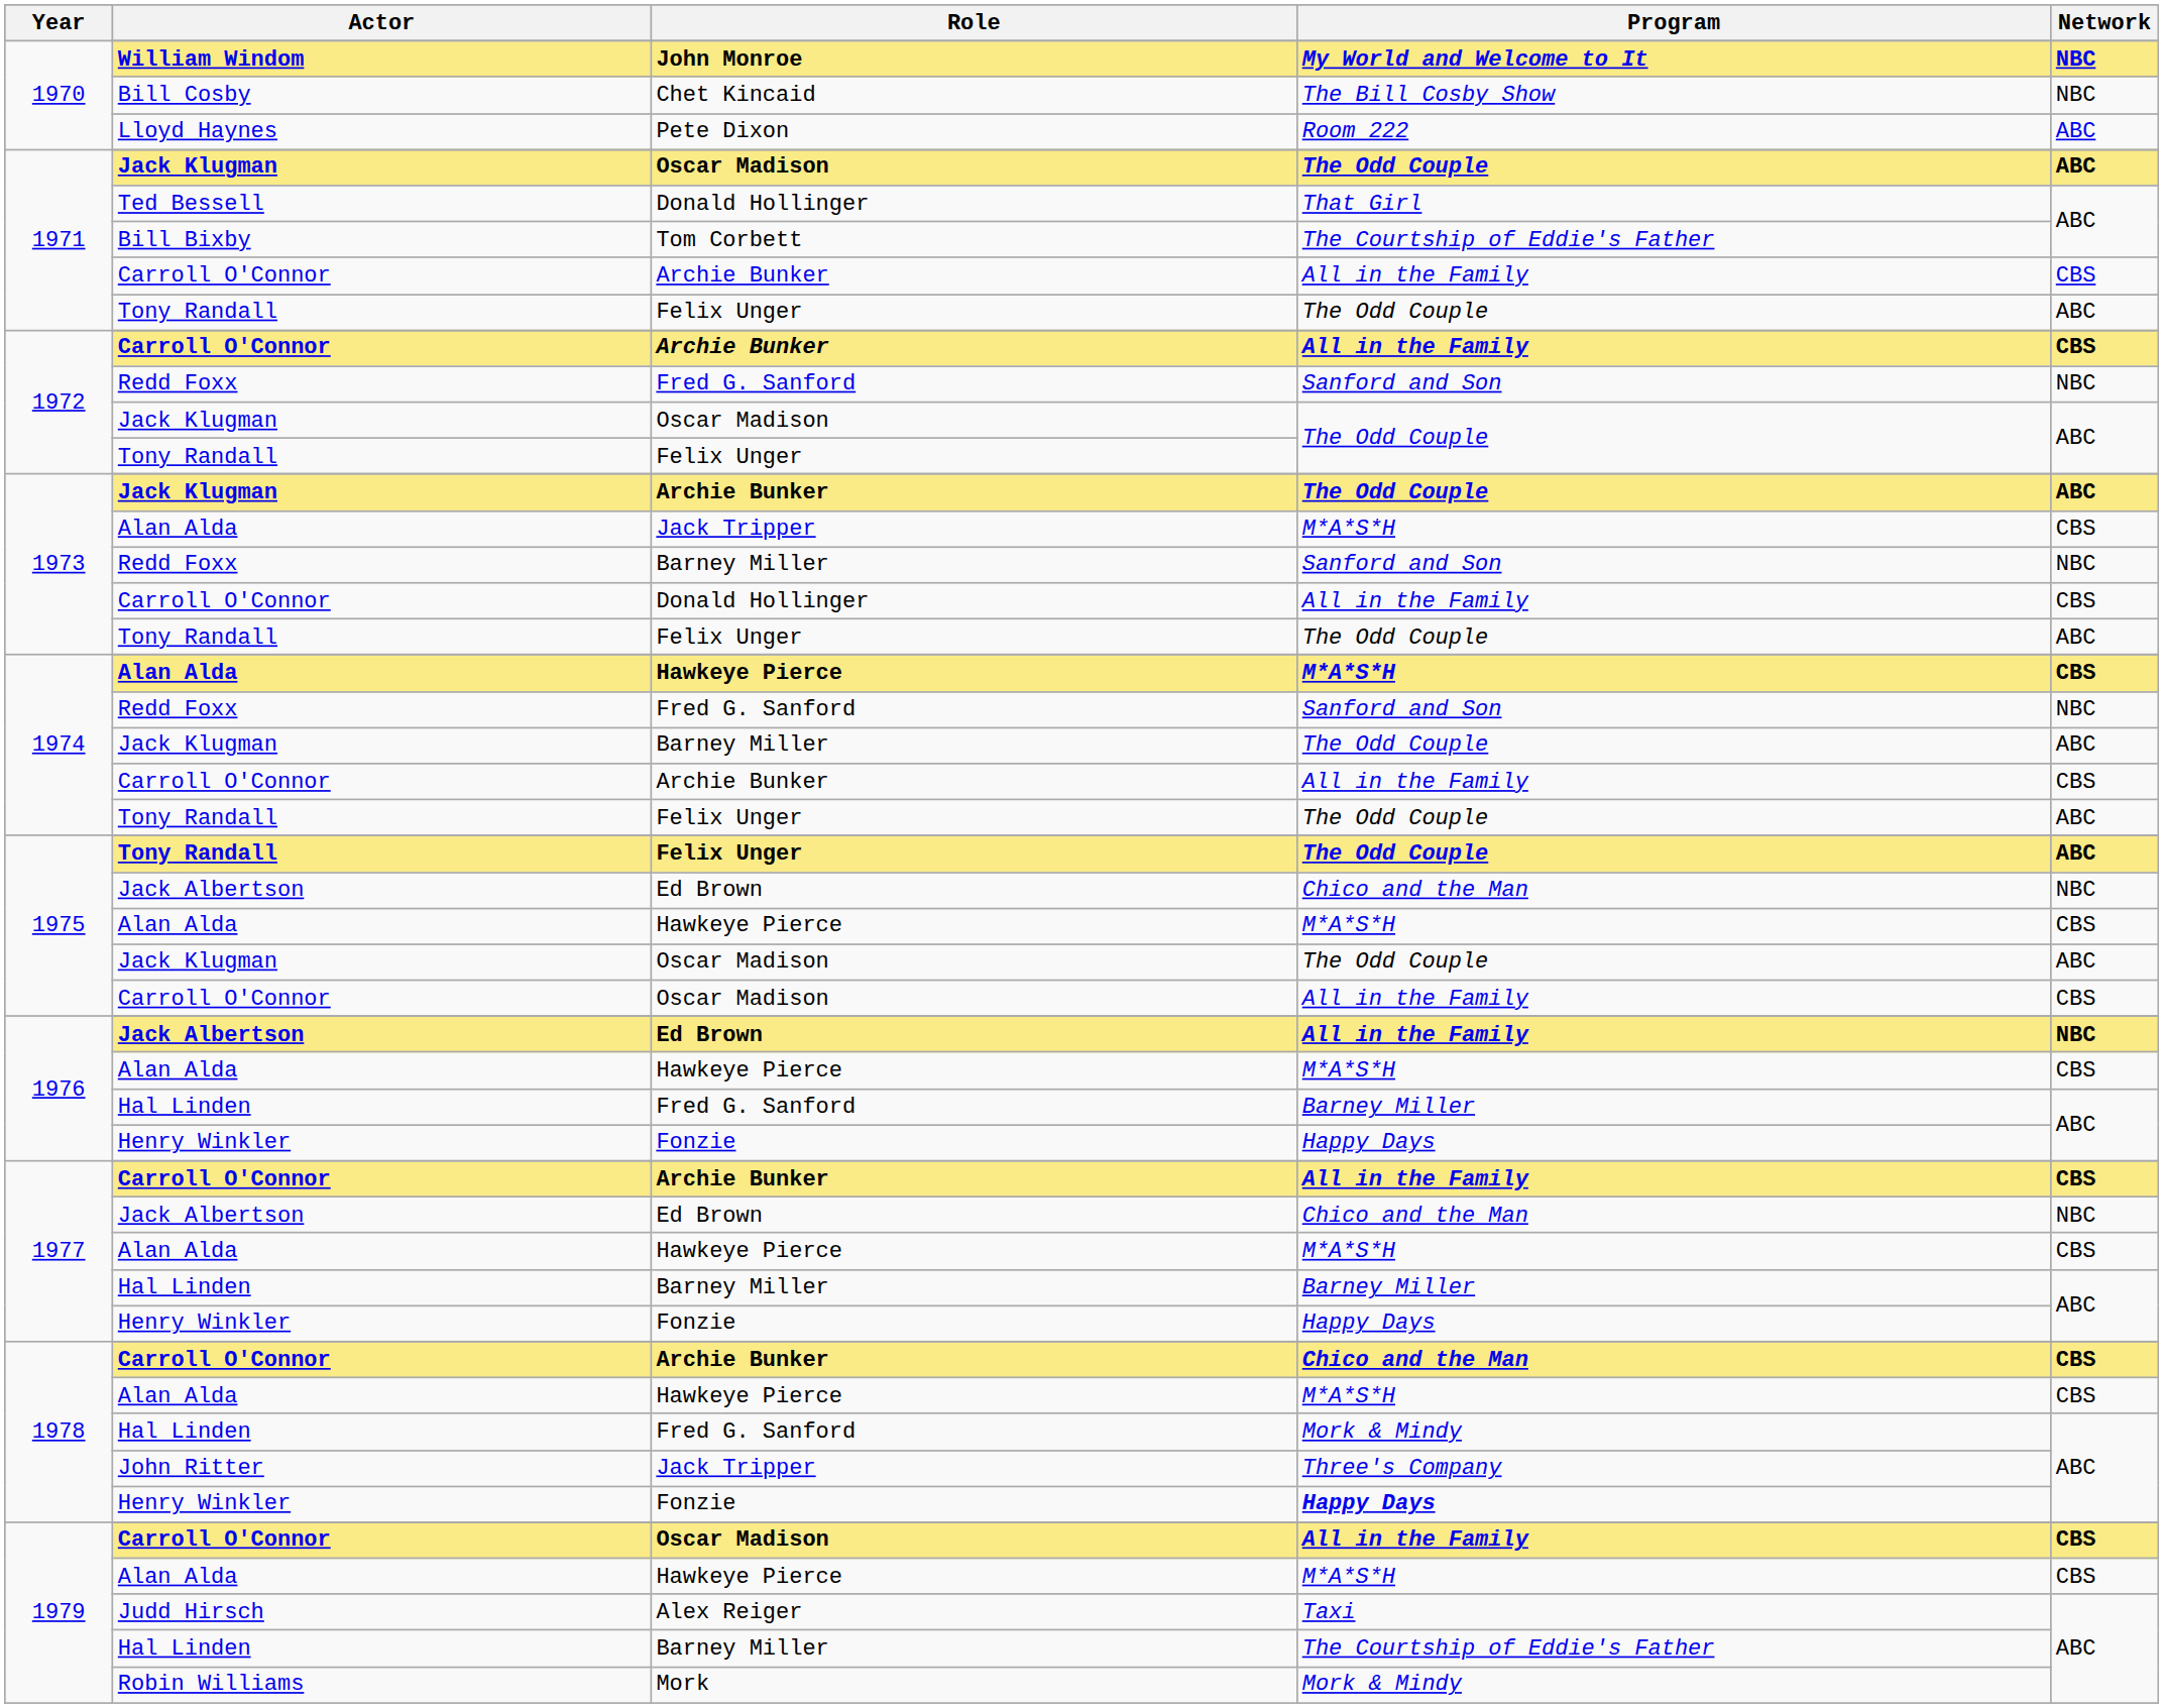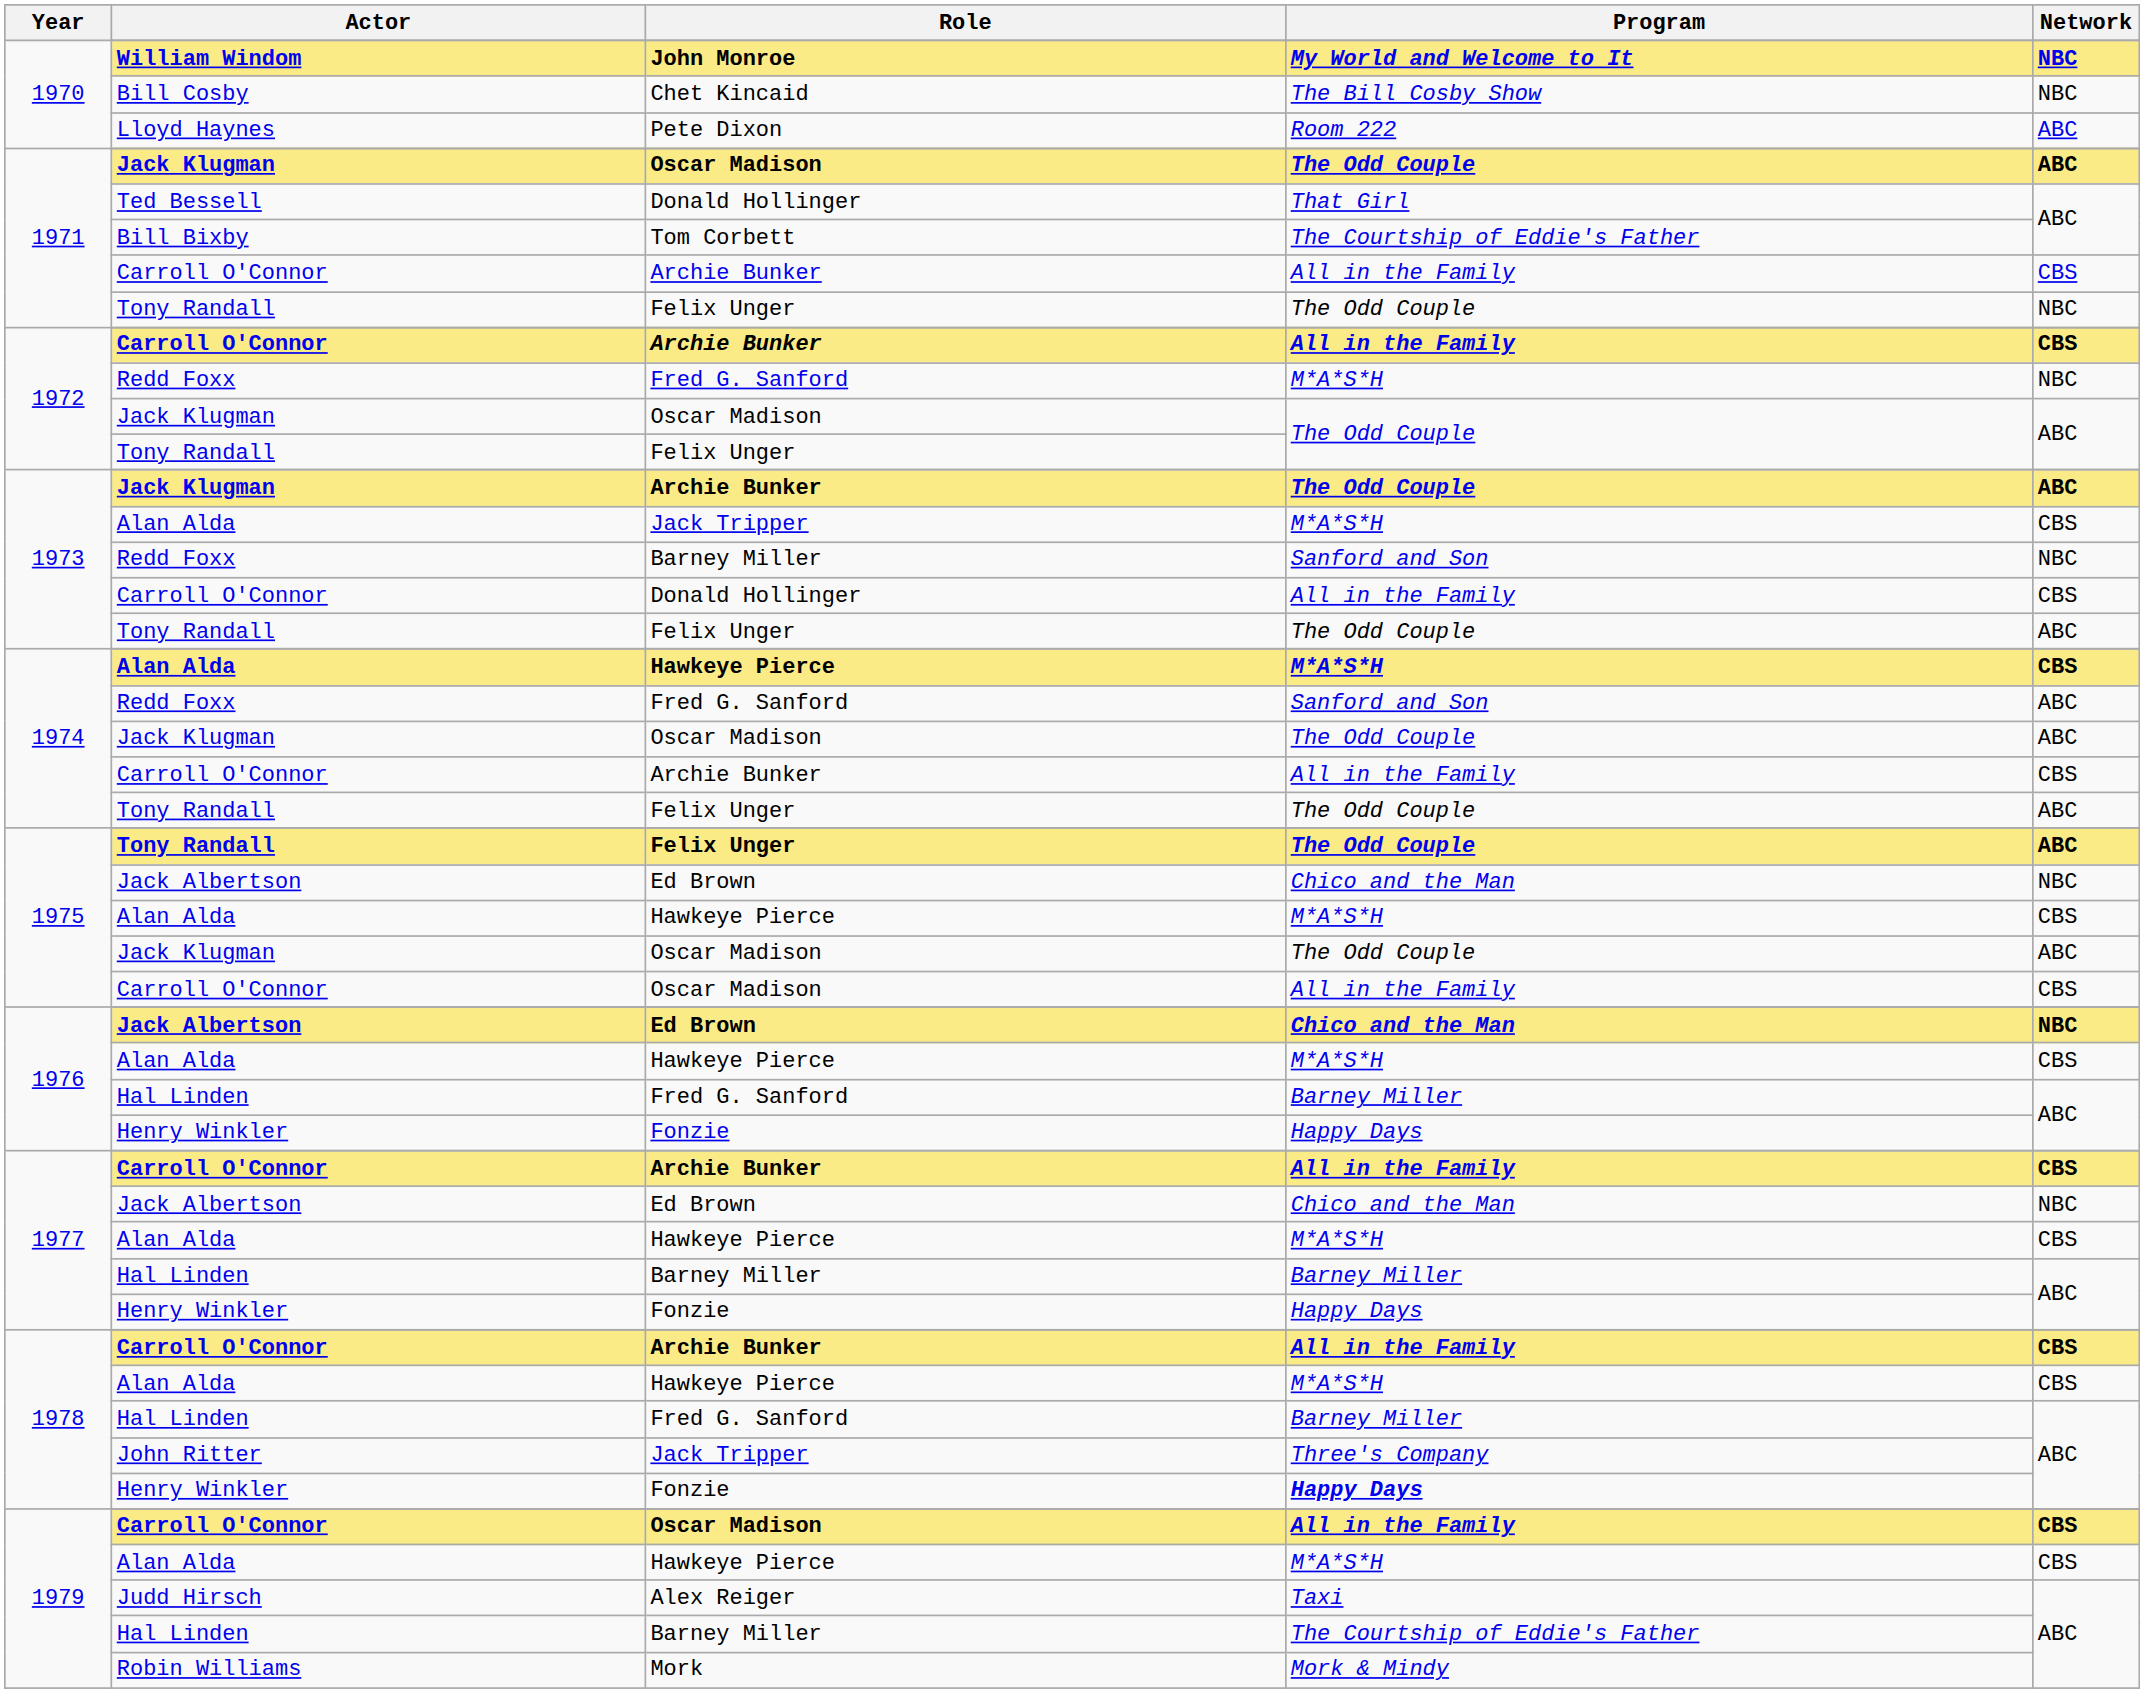 <table class="wikitable" style="width:100%">
 <tr bgcolor="#bebebe">
 <th width="5%">Year</th>
 <th width="25%">Actor</th>
 <th width="30%">Role</th>
 <th width="35%">Program</th>
 <th width="5%">Network</th>
 </tr>
 <tr>
 <td rowspan=4 style="text-align:center"><a href='#'>1970</a><br></td>
 </tr>
 <tr style="background:#FAEB86">
 <td><strong><a href='#'>William Windom</a></strong></td>
 <td><strong>John Monroe</strong></td>
 <td><strong><em><a href='#'>My World and Welcome to It</a></em></strong></td>
 <td><strong><a href='#'>NBC</a></strong></td>
 </tr>
 <tr>
 <td><a href='#'>Bill Cosby</a></td>
 <td>Chet Kincaid</td>
 <td><em><a href='#'>The Bill Cosby Show</a></em></td>
 <td>NBC</td>
 </tr>
 <tr>
 <td><a href='#'>Lloyd Haynes</a></td>
 <td>Pete Dixon</td>
 <td><em><a href='#'>Room 222</a></em></td>
 <td><a href='#'>ABC</a></td>
 </tr>
 <tr>
 <td rowspan=6 style="text-align:center"><a href='#'>1971</a><br></td>
 </tr>
 <tr style="background:#FAEB86">
 <td><strong><a href='#'>Jack Klugman</a></strong></td>
 <td><strong>Oscar Madison</strong></td>
 <td><strong><em><a href='#'>The Odd Couple</a></em></strong></td>
 <td><strong>ABC</strong></td>
 </tr>
 <tr>
 <td><a href='#'>Ted Bessell</a></td>
 <td>Donald Hollinger</td>
 <td><em><a href='#'>That Girl</a></em></td>
 <td rowspan=2>ABC</td>
 </tr>
 <tr>
 <td><a href='#'>Bill Bixby</a></td>
 <td>Tom Corbett</td>
 <td><em><a href='#'>The Courtship of Eddie's Father</a></em></td>
 </tr>
 <tr>
 <td><a href='#'>Carroll O'Connor</a></td>
 <td><a href='#'>Archie Bunker</a></td>
 <td><em><a href='#'>All in the Family</a></em></td>
 <td><a href='#'>CBS</a></td>
 </tr>
 <tr>
 <td><a href='#'>Tony Randall</a></td>
 <td>Felix Unger</td>
 <td><em>The Odd Couple</em></td>
-<td>ABC</td>
+<td>NBC</td>
 </tr>
 <tr>
 <td rowspan=5 style="text-align:center"><a href='#'>1972</a><br></td>
 </tr>
 <tr style="background:#FAEB86">
 <td><strong><a href='#'>Carroll O'Connor</a></strong></td>
 <td><strong><em>Archie Bunker</em></strong></td>
 <td><strong><em><a href='#'>All in the Family</a></em></strong></td>
 <td><strong>CBS</strong></td>
 </tr>
 <tr>
 <td><a href='#'>Redd Foxx</a></td>
 <td><a href='#'>Fred G. Sanford</a></td>
-<td><em><a href='#'>Sanford and Son</a></em></td>
+<td><em><a href='#'>M*A*S*H</a></em></td>
 <td>NBC</td>
 </tr>
 <tr>
 <td><a href='#'>Jack Klugman</a></td>
 <td>Oscar Madison</td>
 <td rowspan=2><em><a href='#'>The Odd Couple</a></em></td>
 <td rowspan=2>ABC</td>
 </tr>
 <tr>
 <td><a href='#'>Tony Randall</a></td>
 <td>Felix Unger</td>
 </tr>
 <tr>
 <td rowspan=6 style="text-align:center"><a href='#'>1973</a><br></td>
 </tr>
 <tr style="background:#FAEB86">
 <td><strong><a href='#'>Jack Klugman</a></strong></td>
 <td><strong>Archie Bunker</strong></td>
 <td><strong><em><a href='#'>The Odd Couple</a></em></strong></td>
 <td><strong>ABC</strong></td>
 </tr>
 <tr>
 <td><a href='#'>Alan Alda</a></td>
 <td><a href='#'>Jack Tripper</a></td>
 <td><em><a href='#'>M*A*S*H</a></em></td>
 <td>CBS</td>
 </tr>
 <tr>
 <td><a href='#'>Redd Foxx</a></td>
 <td>Barney Miller</td>
 <td><em><a href='#'>Sanford and Son</a></em></td>
 <td>NBC</td>
 </tr>
 <tr>
 <td><a href='#'>Carroll O'Connor</a></td>
 <td>Donald Hollinger</td>
 <td><em><a href='#'>All in the Family</a></em></td>
 <td>CBS</td>
 </tr>
 <tr>
 <td><a href='#'>Tony Randall</a></td>
 <td>Felix Unger</td>
 <td><em>The Odd Couple</em></td>
 <td>ABC</td>
 </tr>
 <tr>
 <td rowspan=6 style="text-align:center"><a href='#'>1974</a><br></td>
 </tr>
 <tr style="background:#FAEB86">
 <td><strong><a href='#'>Alan Alda</a></strong></td>
 <td><strong>Hawkeye Pierce</strong></td>
 <td><strong><em><a href='#'>M*A*S*H</a></em></strong></td>
 <td><strong>CBS</strong></td>
 </tr>
 <tr>
 <td><a href='#'>Redd Foxx</a></td>
 <td>Fred G. Sanford</td>
 <td><em><a href='#'>Sanford and Son</a></em></td>
-<td>NBC</td>
+<td>ABC</td>
 </tr>
 <tr>
 <td><a href='#'>Jack Klugman</a></td>
-<td>Barney Miller</td>
+<td>Oscar Madison</td>
 <td><em><a href='#'>The Odd Couple</a></em></td>
 <td>ABC</td>
 </tr>
 <tr>
 <td><a href='#'>Carroll O'Connor</a></td>
 <td>Archie Bunker</td>
 <td><em><a href='#'>All in the Family</a></em></td>
 <td>CBS</td>
 </tr>
 <tr>
 <td><a href='#'>Tony Randall</a></td>
 <td>Felix Unger</td>
 <td><em>The Odd Couple</em></td>
 <td>ABC</td>
 </tr>
 <tr>
 <td rowspan=6 style="text-align:center"><a href='#'>1975</a><br></td>
 </tr>
 <tr style="background:#FAEB86">
 <td><strong><a href='#'>Tony Randall</a></strong></td>
 <td><strong>Felix Unger</strong></td>
 <td><strong><em><a href='#'>The Odd Couple</a></em></strong></td>
 <td><strong>ABC</strong></td>
 </tr>
 <tr>
 <td><a href='#'>Jack Albertson</a></td>
 <td>Ed Brown</td>
 <td><em><a href='#'>Chico and the Man</a></em></td>
 <td>NBC</td>
 </tr>
 <tr>
 <td><a href='#'>Alan Alda</a></td>
 <td>Hawkeye Pierce</td>
 <td><em><a href='#'>M*A*S*H</a></em></td>
 <td>CBS</td>
 </tr>
 <tr>
 <td><a href='#'>Jack Klugman</a></td>
 <td>Oscar Madison</td>
 <td><em>The Odd Couple</em></td>
 <td>ABC</td>
 </tr>
 <tr>
 <td><a href='#'>Carroll O'Connor</a></td>
 <td>Oscar Madison</td>
 <td><em><a href='#'>All in the Family</a></em></td>
 <td>CBS</td>
 </tr>
 <tr>
 <td rowspan=5 style="text-align:center"><a href='#'>1976</a><br></td>
 </tr>
 <tr style="background:#FAEB86">
 <td><strong><a href='#'>Jack Albertson</a></strong></td>
 <td><strong>Ed Brown</strong></td>
-<td><strong><em><a href='#'>All in the Family</a></em></strong></td>
+<td><strong><em><a href='#'>Chico and the Man</a></em></strong></td>
 <td><strong>NBC</strong></td>
 </tr>
 <tr>
 <td><a href='#'>Alan Alda</a></td>
 <td>Hawkeye Pierce</td>
 <td><em><a href='#'>M*A*S*H</a></em></td>
 <td>CBS</td>
 </tr>
 <tr>
 <td><a href='#'>Hal Linden</a></td>
 <td>Fred G. Sanford</td>
 <td><em><a href='#'>Barney Miller</a></em></td>
 <td rowspan=2>ABC</td>
 </tr>
 <tr>
 <td><a href='#'>Henry Winkler</a></td>
 <td><a href='#'>Fonzie</a></td>
 <td><em><a href='#'>Happy Days</a></em></td>
 </tr>
 <tr>
 <td rowspan=6 style="text-align:center"><a href='#'>1977</a><br></td>
 </tr>
 <tr style="background:#FAEB86">
 <td><strong><a href='#'>Carroll O'Connor</a></strong></td>
 <td><strong>Archie Bunker</strong></td>
 <td><strong><em><a href='#'>All in the Family</a></em></strong></td>
 <td><strong>CBS</strong></td>
 </tr>
 <tr>
 <td><a href='#'>Jack Albertson</a></td>
 <td>Ed Brown</td>
 <td><em><a href='#'>Chico and the Man</a></em></td>
 <td>NBC</td>
 </tr>
 <tr>
 <td><a href='#'>Alan Alda</a></td>
 <td>Hawkeye Pierce</td>
 <td><em><a href='#'>M*A*S*H</a></em></td>
 <td>CBS</td>
 </tr>
 <tr>
 <td><a href='#'>Hal Linden</a></td>
 <td>Barney Miller</td>
 <td><em><a href='#'>Barney Miller</a></em></td>
 <td rowspan=2>ABC</td>
 </tr>
 <tr>
 <td><a href='#'>Henry Winkler</a></td>
 <td>Fonzie</td>
 <td><em><a href='#'>Happy Days</a></em></td>
 </tr>
 <tr>
 <td rowspan=6 style="text-align:center"><a href='#'>1978</a><br></td>
 </tr>
 <tr style="background:#FAEB86">
 <td><strong><a href='#'>Carroll O'Connor</a></strong></td>
 <td><strong>Archie Bunker</strong></td>
-<td><strong><em><a href='#'>Chico and the Man</a></em></strong></td>
+<td><strong><em><a href='#'>All in the Family</a></em></strong></td>
 <td><strong>CBS</strong></td>
 </tr>
 <tr>
 <td><a href='#'>Alan Alda</a></td>
 <td>Hawkeye Pierce</td>
 <td><em><a href='#'>M*A*S*H</a></em></td>
 <td>CBS</td>
 </tr>
 <tr>
 <td><a href='#'>Hal Linden</a></td>
 <td>Fred G. Sanford</td>
-<td><em><a href='#'>Mork & Mindy</a></em></td>
+<td><em><a href='#'>Barney Miller</a></em></td>
 <td rowspan=3>ABC</td>
 </tr>
 <tr>
 <td><a href='#'>John Ritter</a></td>
 <td><a href='#'>Jack Tripper</a></td>
 <td><em><a href='#'>Three's Company</a></em></td>
 </tr>
 <tr>
 <td><a href='#'>Henry Winkler</a></td>
 <td>Fonzie</td>
 <td><strong><em><a href='#'>Happy Days</a></em></strong></td>
 </tr>
 <tr>
 <td rowspan=6 style="text-align:center"><a href='#'>1979</a><br></td>
 </tr>
 <tr style="background:#FAEB86">
 <td><strong><a href='#'>Carroll O'Connor</a></strong></td>
 <td><strong>Oscar Madison</strong></td>
 <td><strong><em><a href='#'>All in the Family</a></em></strong></td>
 <td><strong>CBS</strong></td>
 </tr>
 <tr>
 <td><a href='#'>Alan Alda</a></td>
 <td>Hawkeye Pierce</td>
 <td><em><a href='#'>M*A*S*H</a></em></td>
 <td>CBS</td>
 </tr>
 <tr>
 <td><a href='#'>Judd Hirsch</a></td>
 <td>Alex Reiger</td>
 <td><em><a href='#'>Taxi</a></em></td>
 <td rowspan=3>ABC</td>
 </tr>
 <tr>
 <td><a href='#'>Hal Linden</a></td>
 <td>Barney Miller</td>
 <td><em><a href='#'>The Courtship of Eddie's Father</a></em></td>
 </tr>
 <tr>
 <td><a href='#'>Robin Williams</a></td>
 <td>Mork</td>
 <td><em><a href='#'>Mork & Mindy</a></em></td>
 </tr>
 </table>
